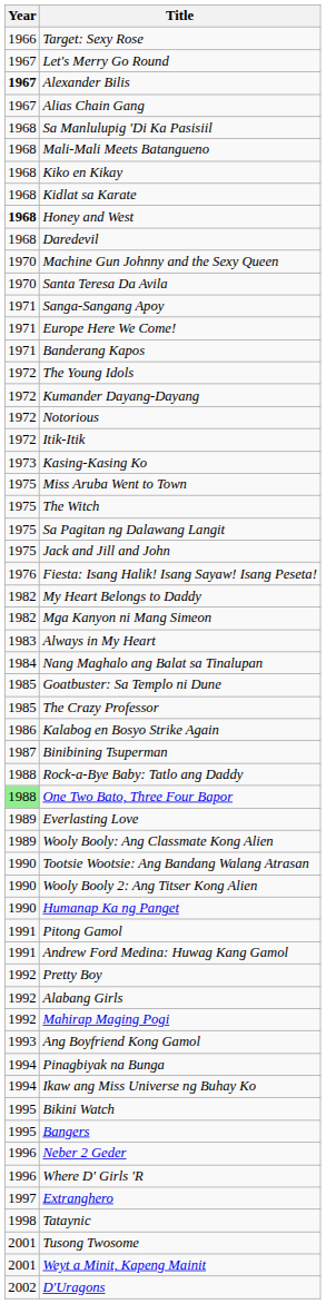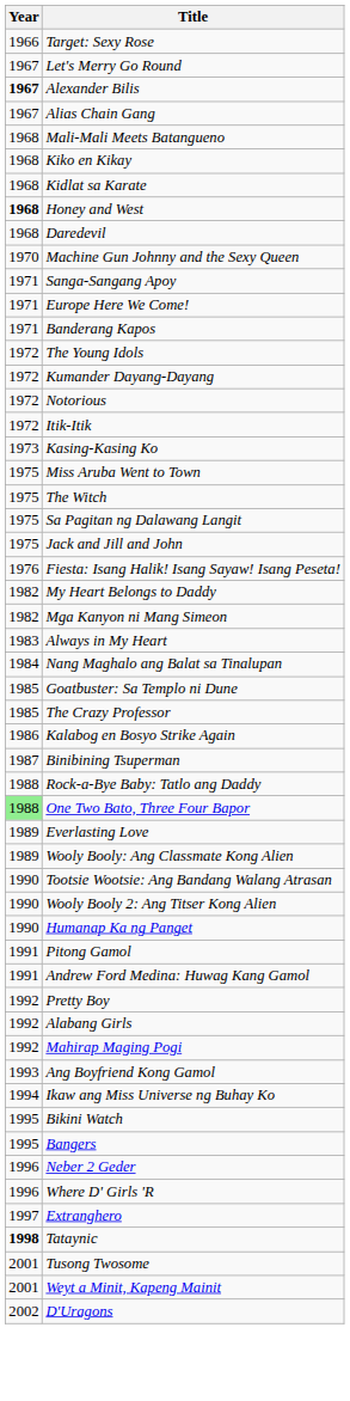 <table class="wikitable">
 <tr>
 <th>Year</th>
 <th>Title</th>
 </tr>
 <tr>
 <td>1966</td>
 <td><em>Target: Sexy Rose</em></td>
 </tr>
 <tr>
 <td>1967</td>
 <td><em>Let's Merry Go Round</em></td>
 </tr>
 <tr>
 <td><strong>1967</strong></td>
 <td><em>Alexander Bilis</em></td>
 </tr>
 <tr>
 <td>1967</td>
 <td><em>Alias Chain Gang</em></td>
-</tr>
-<tr>
-<td>1968</td>
-<td><em>Sa Manlulupig 'Di Ka Pasisiil</em></td>
 </tr>
 <tr>
 <td>1968</td>
 <td><em>Mali-Mali Meets Batangueno</em></td>
 </tr>
 <tr>
 <td>1968</td>
 <td><em>Kiko en Kikay</em></td>
 </tr>
 <tr>
 <td>1968</td>
 <td><em>Kidlat sa Karate</em></td>
 </tr>
 <tr>
 <td><strong>1968</strong></td>
 <td><em>Honey and West</em></td>
 </tr>
 <tr>
 <td>1968</td>
 <td><em>Daredevil</em></td>
 </tr>
 <tr>
 <td>1970</td>
 <td><em>Machine Gun Johnny and the Sexy Queen</em></td>
-</tr>
-<tr>
-<td>1970</td>
-<td><em>Santa Teresa Da Avila</em></td>
 </tr>
 <tr>
 <td>1971</td>
 <td><em>Sanga-Sangang Apoy</em></td>
 </tr>
 <tr>
 <td>1971</td>
 <td><em>Europe Here We Come!</em></td>
 </tr>
 <tr>
 <td>1971</td>
 <td><em>Banderang Kapos</em></td>
 </tr>
 <tr>
 <td>1972</td>
 <td><em>The Young Idols</em></td>
 </tr>
 <tr>
 <td>1972</td>
 <td><em>Kumander Dayang-Dayang</em></td>
 </tr>
 <tr>
 <td>1972</td>
 <td><em>Notorious</em></td>
 </tr>
 <tr>
 <td>1972</td>
 <td><em>Itik-Itik</em></td>
 </tr>
 <tr>
 <td>1973</td>
 <td><em>Kasing-Kasing Ko</em></td>
 </tr>
 <tr>
 <td>1975</td>
 <td><em>Miss Aruba Went to Town</em></td>
 </tr>
 <tr>
 <td>1975</td>
 <td><em>The Witch</em></td>
 </tr>
 <tr>
 <td>1975</td>
 <td><em>Sa Pagitan ng Dalawang Langit</em></td>
 </tr>
 <tr>
 <td>1975</td>
 <td><em>Jack and Jill and John</em></td>
 </tr>
 <tr>
 <td>1976</td>
 <td><em>Fiesta: Isang Halik! Isang Sayaw! Isang Peseta!</em></td>
 </tr>
 <tr>
 <td>1982</td>
 <td><em>My Heart Belongs to Daddy</em></td>
 </tr>
 <tr>
 <td>1982</td>
 <td><em>Mga Kanyon ni Mang Simeon</em></td>
 </tr>
 <tr>
 <td>1983</td>
 <td><em>Always in My Heart</em></td>
 </tr>
 <tr>
 <td>1984</td>
 <td><em>Nang Maghalo ang Balat sa Tinalupan</em></td>
 </tr>
 <tr>
 <td>1985</td>
 <td><em>Goatbuster: Sa Templo ni Dune</em></td>
 </tr>
 <tr>
 <td>1985</td>
 <td><em>The Crazy Professor</em></td>
 </tr>
 <tr>
 <td>1986</td>
 <td><em>Kalabog en Bosyo Strike Again</em></td>
 </tr>
 <tr>
 <td>1987</td>
 <td><em>Binibining Tsuperman</em></td>
 </tr>
 <tr>
 <td>1988</td>
 <td><em>Rock-a-Bye Baby: Tatlo ang Daddy</em></td>
 </tr>
 <tr>
 <td style="background: lightgreen;">1988</td>
 <td><em><a href='#'>One Two Bato, Three Four Bapor</a></em></td>
 </tr>
 <tr>
 <td>1989</td>
 <td><em>Everlasting Love</em></td>
 </tr>
 <tr>
 <td>1989</td>
 <td><em>Wooly Booly: Ang Classmate Kong Alien</em></td>
 </tr>
 <tr>
 <td>1990</td>
 <td><em>Tootsie Wootsie: Ang Bandang Walang Atrasan</em></td>
 </tr>
 <tr>
 <td>1990</td>
 <td><em>Wooly Booly 2: Ang Titser Kong Alien</em></td>
 </tr>
 <tr>
 <td>1990</td>
 <td><em><a href='#'>Humanap Ka ng Panget</a></em></td>
 </tr>
 <tr>
 <td>1991</td>
 <td><em>Pitong Gamol</em></td>
 </tr>
 <tr>
 <td>1991</td>
 <td><em>Andrew Ford Medina: Huwag Kang Gamol</em></td>
 </tr>
 <tr>
 <td>1992</td>
 <td><em>Pretty Boy</em></td>
 </tr>
 <tr>
 <td>1992</td>
 <td><em>Alabang Girls</em></td>
 </tr>
 <tr>
 <td>1992</td>
 <td><em><a href='#'>Mahirap Maging Pogi</a></em></td>
 </tr>
 <tr>
 <td>1993</td>
 <td><em>Ang Boyfriend Kong Gamol</em></td>
 </tr>
 <tr>
 <td>1994</td>
-<td><em>Pinagbiyak na Bunga</em></td>
-</tr>
-<tr>
-<td>1994</td>
 <td><em>Ikaw ang Miss Universe ng Buhay Ko</em></td>
 </tr>
 <tr>
 <td>1995</td>
 <td><em>Bikini Watch</em></td>
 </tr>
 <tr>
 <td>1995</td>
 <td><em><a href='#'>Bangers</a></em></td>
 </tr>
 <tr>
 <td>1996</td>
 <td><em><a href='#'>Neber 2 Geder</a></em></td>
 </tr>
 <tr>
 <td>1996</td>
 <td><em>Where D' Girls 'R</em></td>
 </tr>
 <tr>
 <td>1997</td>
 <td><em><a href='#'>Extranghero</a></em></td>
 </tr>
 <tr>
-<td>1998</td>
+<td><strong>1998</strong></td>
 <td><em>Tataynic</em></td>
 </tr>
 <tr>
 <td>2001</td>
 <td><em>Tusong Twosome</em></td>
 </tr>
 <tr>
 <td>2001</td>
 <td><em><a href='#'>Weyt a Minit, Kapeng Mainit</a></em></td>
 </tr>
 <tr>
 <td>2002</td>
 <td><em><a href='#'>D'Uragons</a></em></td>
 </tr>
 </table>
